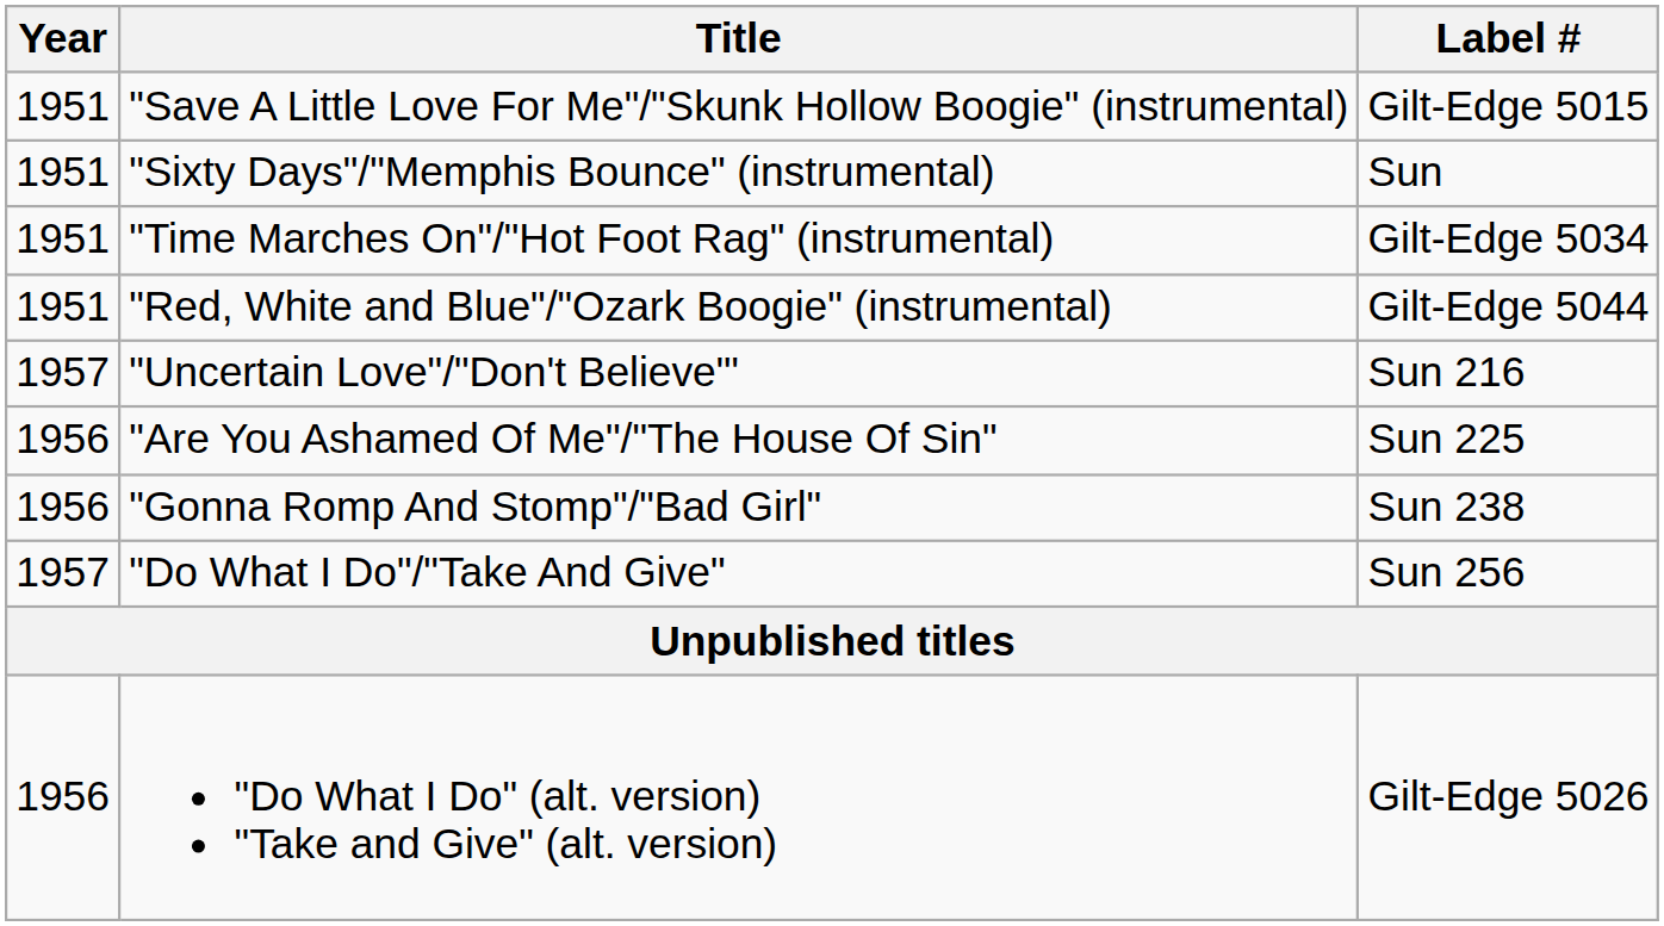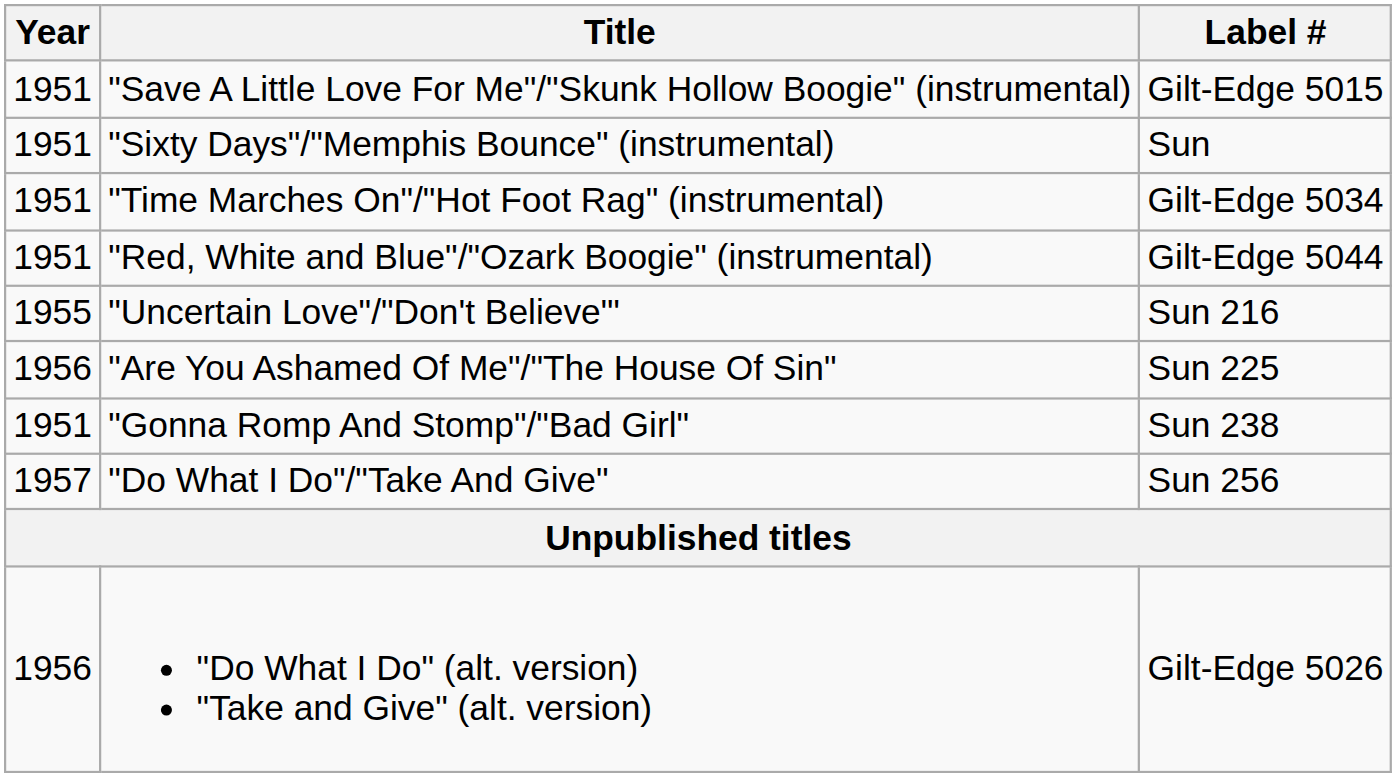 <table class="wikitable">
 <tr>
 <th>Year</th>
 <th>Title</th>
 <th>Label #</th>
 </tr>
 <tr>
 <td>1951</td>
 <td>"Save A Little Love For Me"/"Skunk Hollow Boogie" (instrumental)</td>
 <td>Gilt-Edge 5015</td>
 </tr>
 <tr>
 <td>1951</td>
 <td>"Sixty Days"/"Memphis Bounce" (instrumental)</td>
 <td>Sun</td>
 </tr>
 <tr>
 <td>1951</td>
 <td>"Time Marches On"/"Hot Foot Rag" (instrumental)</td>
 <td>Gilt-Edge 5034</td>
 </tr>
 <tr>
 <td>1951</td>
 <td>"Red, White and Blue"/"Ozark Boogie" (instrumental)</td>
 <td>Gilt-Edge 5044</td>
 </tr>
 <tr>
-<td>1957</td>
+<td>1955</td>
 <td>"Uncertain Love"/"Don't Believe"'</td>
 <td>Sun 216</td>
 </tr>
 <tr>
 <td>1956</td>
 <td>"Are You Ashamed Of Me"/"The House Of Sin"</td>
 <td>Sun 225</td>
 </tr>
 <tr>
-<td>1956</td>
+<td>1951</td>
 <td>"Gonna Romp And Stomp"/"Bad Girl"</td>
 <td>Sun 238</td>
 </tr>
 <tr>
 <td>1957</td>
 <td>"Do What I Do"/"Take And Give"</td>
 <td>Sun 256</td>
 </tr>
 <tr>
 <th bgcolor='#E0E0E0' colspan='6' align='center'><strong>Unpublished titles</strong></th>
 </tr>
 <tr>
 <td>1956</td>
 <td><br><ul><li>"Do What I Do" (alt. version)</li><li>"Take and Give" (alt. version)</li></ul></td>
 <td>Gilt-Edge 5026</td>
 </tr>
 </table>
